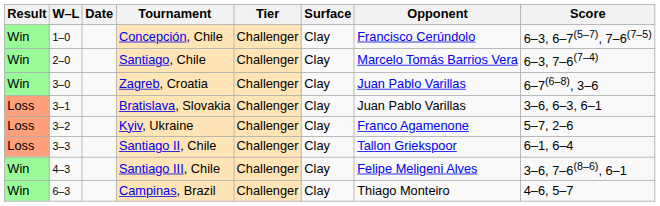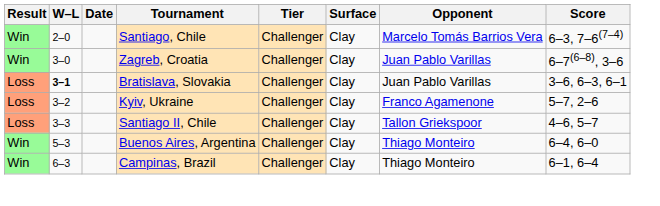 <table class="sortable wikitable">
 <tr>
 <th>Result</th>
 <th class="unsortable">W–L</th>
 <th>Date</th>
 <th>Tournament</th>
 <th>Tier</th>
 <th>Surface</th>
 <th>Opponent</th>
 <th class="unsortable">Score</th>
-</tr>
-<tr>
-<td style="background:#98fb98;">Win</td>
-<td><small>1–0</small></td>
-<td><a href='#'></a></td>
-<td style="background:moccasin;"><a href='#'>Concepción</a>, Chile</td>
-<td style="background:moccasin;">Challenger</td>
-<td>Clay</td>
-<td> <a href='#'>Francisco Cerúndolo</a></td>
-<td>6–3, 6–7<sup>(5–7)</sup>, 7–6<sup>(7–5)</sup></td>
 </tr>
 <tr>
 <td style="background:#98fb98;">Win</td>
 <td><small>2–0</small></td>
 <td><a href='#'></a></td>
 <td style="background:moccasin;"><a href='#'>Santiago</a>, Chile</td>
 <td style="background:moccasin;">Challenger</td>
 <td>Clay</td>
 <td> <a href='#'>Marcelo Tomás Barrios Vera</a></td>
 <td>6–3, 7–6<sup>(7–4)</sup></td>
 </tr>
 <tr>
 <td style="background:#98fb98;">Win</td>
 <td><small>3–0</small></td>
 <td><a href='#'></a></td>
 <td style="background:moccasin;"><a href='#'>Zagreb</a>, Croatia</td>
 <td style="background:moccasin;">Challenger</td>
 <td>Clay</td>
 <td> <a href='#'>Juan Pablo Varillas</a></td>
 <td>6–7<sup>(6–8)</sup>, 3–6</td>
 </tr>
 <tr>
 <td style="background:#ffa07a;">Loss</td>
-<td><small>3–1</small></td>
+<td><strong><small>3–1</small></strong></td>
 <td><a href='#'></a></td>
 <td style="background:moccasin;"><a href='#'>Bratislava</a>, Slovakia</td>
 <td style="background:moccasin;">Challenger</td>
 <td>Clay</td>
 <td> Juan Pablo Varillas</td>
 <td>3–6, 6–3, 6–1</td>
 </tr>
 <tr>
 <td style="background:#ffa07a;">Loss</td>
 <td><small>3–2</small></td>
 <td><a href='#'></a></td>
 <td style="background:moccasin;"><a href='#'>Kyiv</a>, Ukraine</td>
 <td style="background:moccasin;">Challenger</td>
 <td>Clay</td>
 <td> <a href='#'>Franco Agamenone</a></td>
 <td>5–7, 2–6</td>
 </tr>
 <tr>
 <td style="background:#ffa07a;">Loss</td>
 <td><small>3–3</small></td>
 <td><a href='#'></a></td>
 <td style="background:moccasin;"><a href='#'>Santiago II</a>, Chile</td>
 <td style="background:moccasin;">Challenger</td>
 <td>Clay</td>
 <td> <a href='#'>Tallon Griekspoor</a></td>
-<td>6–1, 6–4</td>
+<td>4–6, 5–7</td>
 </tr>
 <tr>
 <td style="background:#98fb98;">Win</td>
-<td><small>4–3</small></td>
+<td><small>5–3</small></td>
 <td><a href='#'></a></td>
-<td style="background:moccasin;"><a href='#'>Santiago III</a>, Chile</td>
+<td style="background:moccasin;"><a href='#'>Buenos Aires</a>, Argentina</td>
 <td style="background:moccasin;">Challenger</td>
 <td>Clay</td>
-<td> <a href='#'>Felipe Meligeni Alves</a></td>
-<td>3–6, 7–6<sup>(8–6)</sup>, 6–1</td>
+<td> <a href='#'>Thiago Monteiro</a></td>
+<td>6–4, 6–0</td>
 </tr>
 <tr>
 <td style="background:#98fb98;">Win</td>
 <td><small>6–3</small></td>
 <td><a href='#'></a></td>
 <td style="background:moccasin;"><a href='#'>Campinas</a>, Brazil</td>
 <td style="background:moccasin;">Challenger</td>
 <td>Clay</td>
 <td> Thiago Monteiro</td>
-<td>4–6, 5–7</td>
+<td>6–1, 6–4</td>
 </tr>
 </table>
